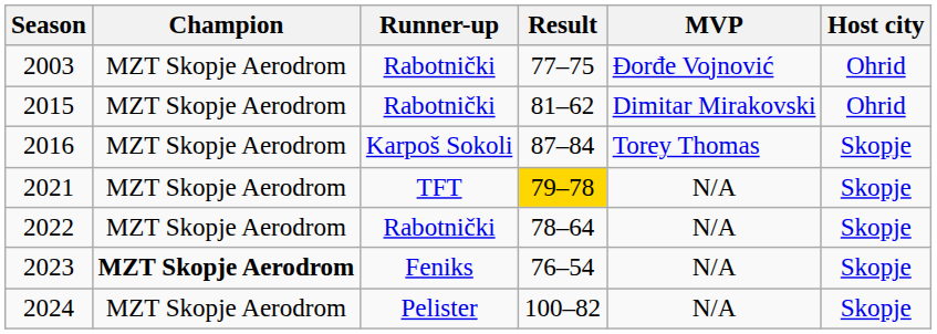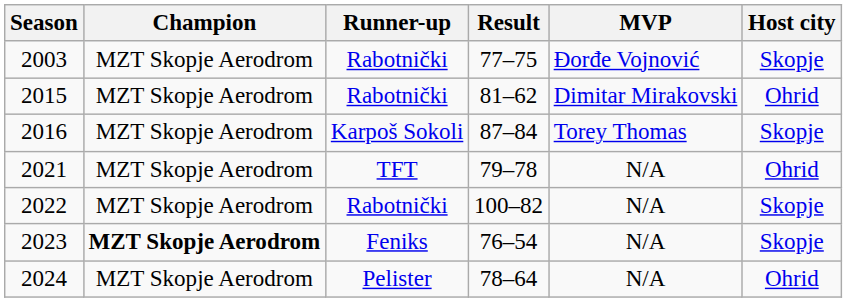 <table class="wikitable" style="border-collapse:collapse; text-align:left">
 <tr style="background:#f0f6fa;">
 <th>Season</th>
 <th>Champion</th>
 <th>Runner-up</th>
 <th>Result</th>
 <th>MVP</th>
 <th>Host city</th>
 </tr>
 <tr>
 <td align="center">2003</td>
 <td align="center">MZT Skopje Aerodrom</td>
 <td align="center"><a href='#'>Rabotnički</a></td>
 <td align="center">77–75</td>
 <td align="left"> <a href='#'>Đorđe Vojnović</a></td>
-<td align="center"><a href='#'>Ohrid</a></td>
+<td align="center"><a href='#'>Skopje</a></td>
 </tr>
 <tr>
 <td align="center">2015</td>
 <td align="center">MZT Skopje Aerodrom</td>
 <td align="center"><a href='#'>Rabotnički</a></td>
 <td align="center">81–62</td>
 <td align="left"> <a href='#'>Dimitar Mirakovski</a></td>
 <td align="center"><a href='#'>Ohrid</a></td>
 </tr>
 <tr>
 <td align="center">2016</td>
 <td align="center">MZT Skopje Aerodrom</td>
 <td align="center"><a href='#'>Karpoš Sokoli</a></td>
 <td align="center">87–84</td>
 <td align="left"> <a href='#'>Torey Thomas</a></td>
 <td align="center"><a href='#'>Skopje</a></td>
 </tr>
 <tr>
 <td align="center">2021</td>
 <td align="center">MZT Skopje Aerodrom</td>
 <td align="center"><a href='#'>TFT</a></td>
-<td align="center" style="background: gold;">79–78</td>
+<td align="center">79–78</td>
 <td align="center">N/A</td>
-<td align="center"><a href='#'>Skopje</a></td>
+<td align="center"><a href='#'>Ohrid</a></td>
 </tr>
 <tr>
 <td align="center">2022</td>
 <td align="center">MZT Skopje Aerodrom</td>
 <td align="center"><a href='#'>Rabotnički</a></td>
-<td align="center">78–64</td>
+<td align="center">100–82</td>
 <td align="center">N/A</td>
 <td align="center"><a href='#'>Skopje</a></td>
 </tr>
 <tr>
 <td align="center">2023</td>
 <td align="center"><strong>MZT Skopje Aerodrom</strong></td>
 <td align="center"><a href='#'>Feniks</a></td>
 <td align="center">76–54</td>
 <td align="center">N/A</td>
 <td align="center"><a href='#'>Skopje</a></td>
 </tr>
 <tr>
 <td align="center">2024</td>
 <td align="center">MZT Skopje Aerodrom</td>
 <td align="center"><a href='#'>Pelister</a></td>
-<td align="center">100–82</td>
+<td align="center">78–64</td>
 <td align="center">N/A</td>
-<td align="center"><a href='#'>Skopje</a></td>
+<td align="center"><a href='#'>Ohrid</a></td>
 </tr>
 </table>
